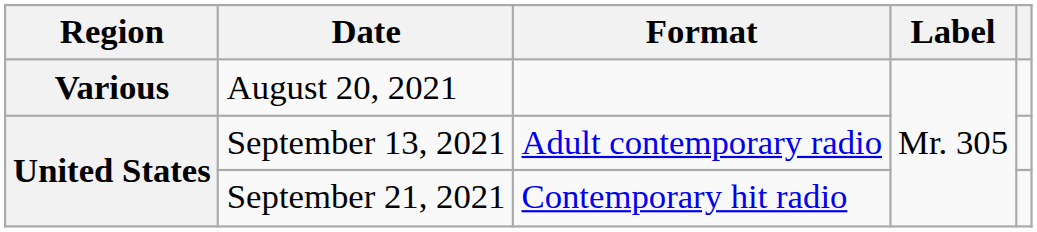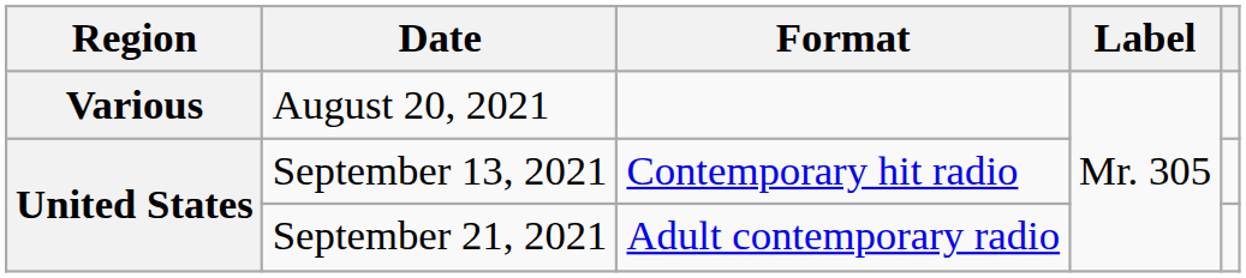 <table class="wikitable plainrowheaders">
 <tr>
 <th scope="col">Region</th>
 <th scope="col">Date</th>
 <th scope="col">Format</th>
 <th scope="col">Label</th>
 <th scope="col"></th>
 </tr>
 <tr>
 <th scope="row">Various</th>
 <td>August 20, 2021</td>
 <td></td>
 <td rowspan="3">Mr. 305</td>
 <td></td>
 </tr>
 <tr>
 <th scope="row" rowspan="2">United States</th>
 <td>September 13, 2021</td>
-<td><a href='#'>Adult contemporary radio</a></td>
+<td><a href='#'>Contemporary hit radio</a></td>
 <td></td>
 </tr>
 <tr>
 <td>September 21, 2021</td>
-<td><a href='#'>Contemporary hit radio</a></td>
+<td><a href='#'>Adult contemporary radio</a></td>
 <td></td>
 </tr>
 </table>
